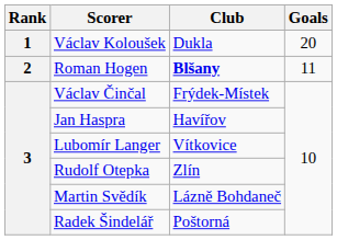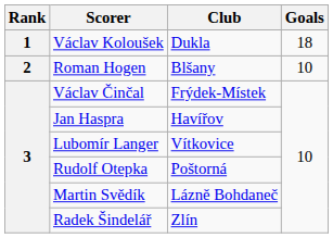 <table class="wikitable" style="text-align:center">
 <tr>
 <th>Rank</th>
 <th>Scorer</th>
 <th>Club</th>
 <th>Goals</th>
 </tr>
 <tr>
 <th>1</th>
 <td align="left"> <a href='#'>Václav Koloušek</a></td>
 <td align="left"><a href='#'>Dukla</a></td>
-<td>20</td>
+<td>18</td>
 </tr>
 <tr>
 <th>2</th>
 <td align="left"> <a href='#'>Roman Hogen</a></td>
-<td align="left"><strong><a href='#'>Blšany</a></strong></td>
-<td>11</td>
+<td align="left"><a href='#'>Blšany</a></td>
+<td>10</td>
 </tr>
 <tr>
 <th rowspan="6">3</th>
 <td align="left"> <a href='#'>Václav Činčal</a></td>
 <td align="left"><a href='#'>Frýdek-Místek</a></td>
 <td rowspan="6">10</td>
 </tr>
 <tr>
 <td align="left"> <a href='#'>Jan Haspra</a></td>
 <td align="left"><a href='#'>Havířov</a></td>
 </tr>
 <tr>
 <td align="left"> <a href='#'>Lubomír Langer</a></td>
 <td align="left"><a href='#'>Vítkovice</a></td>
 </tr>
 <tr>
 <td align="left"> <a href='#'>Rudolf Otepka</a></td>
-<td align="left"><a href='#'>Zlín</a></td>
+<td align="left"><a href='#'>Poštorná</a></td>
 </tr>
 <tr>
 <td align="left"> <a href='#'>Martin Svědík</a></td>
 <td align="left"><a href='#'>Lázně Bohdaneč</a></td>
 </tr>
 <tr>
 <td align="left"> <a href='#'>Radek Šindelář</a></td>
-<td align="left"><a href='#'>Poštorná</a></td>
+<td align="left"><a href='#'>Zlín</a></td>
 </tr>
 </table>
